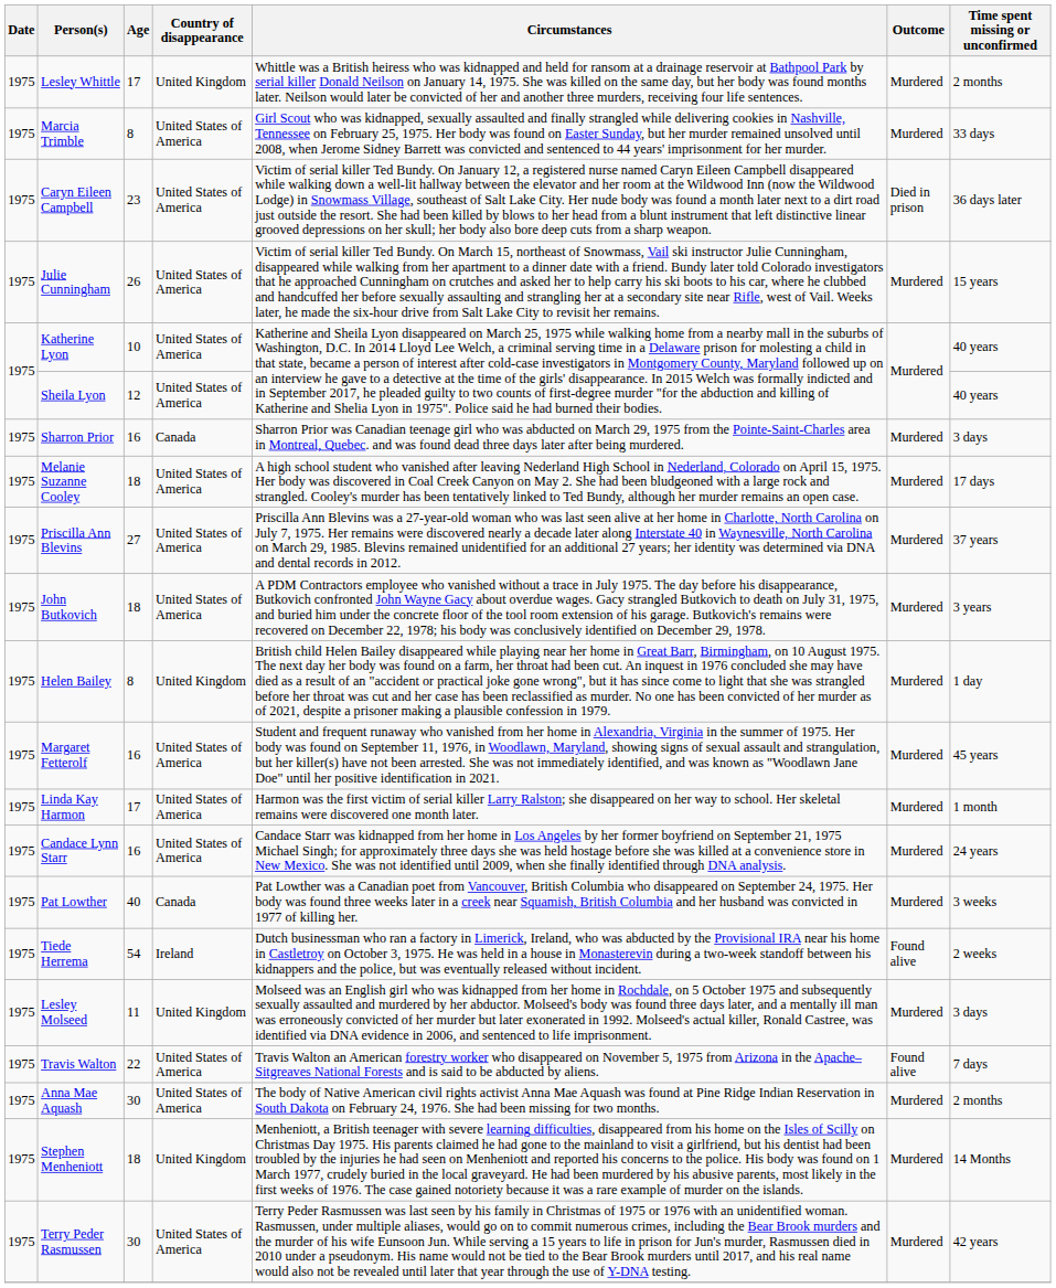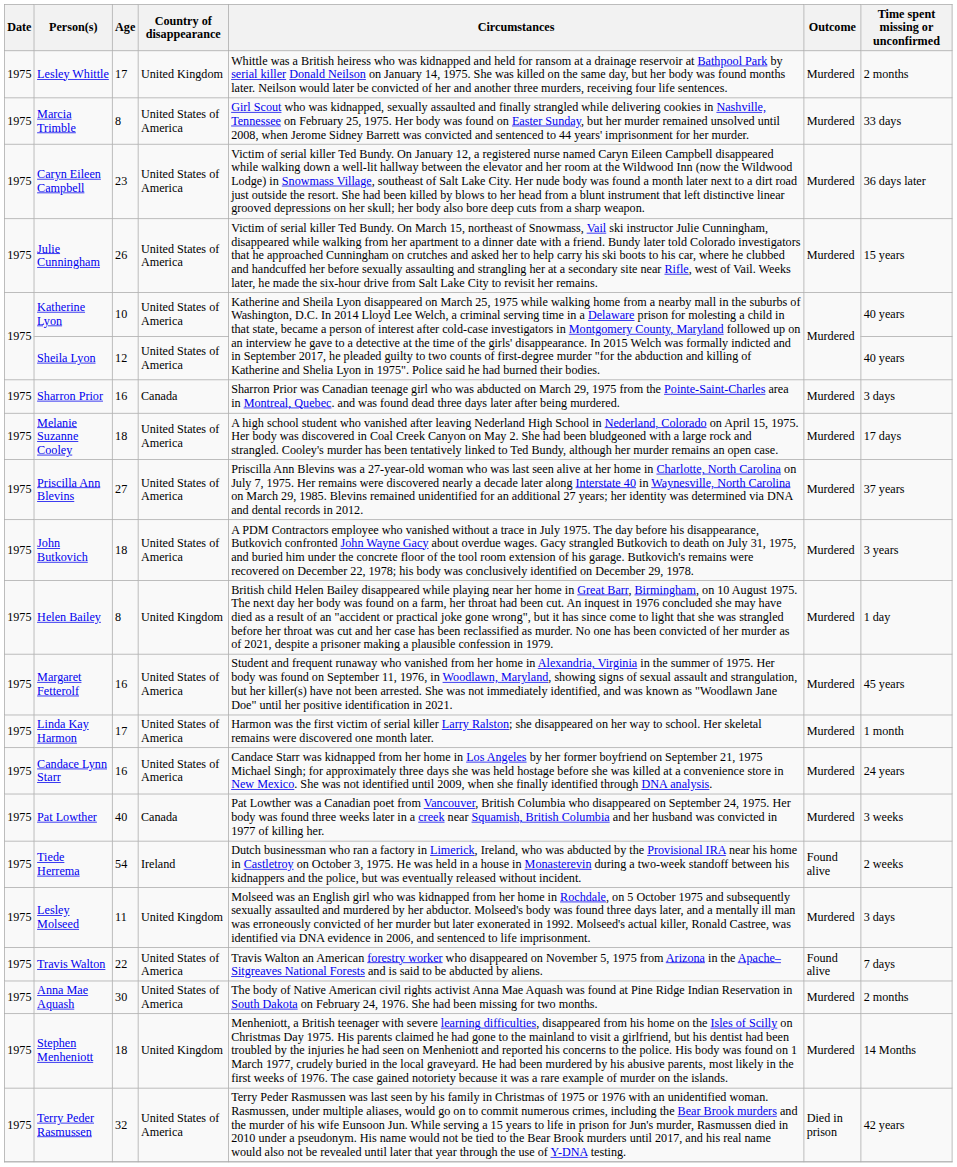 <table class="wikitable sortable zebra">
 <tr>
 <th data-sort-type="isoDate">Date</th>
 <th data-sort-type="text">Person(s)</th>
 <th data-sort-type="text">Age</th>
 <th>Country of disappearance</th>
 <th class="unsortable">Circumstances</th>
 <th data-sort-type="text">Outcome</th>
 <th data-sort-type="value">Time spent missing or unconfirmed</th>
 </tr>
 <tr>
 <td>1975</td>
 <td><a href='#'>Lesley Whittle</a></td>
 <td>17</td>
 <td>United Kingdom</td>
 <td>Whittle was a British heiress who was kidnapped and held for ransom at a drainage reservoir at <a href='#'>Bathpool Park</a> by <a href='#'>serial killer</a> <a href='#'>Donald Neilson</a> on January 14, 1975. She was killed on the same day, but her body was found months later. Neilson would later be convicted of her and another three murders, receiving four life sentences.</td>
 <td>Murdered</td>
 <td>2 months</td>
 </tr>
 <tr>
 <td>1975</td>
 <td><a href='#'>Marcia Trimble</a></td>
 <td>8</td>
 <td>United States of America</td>
 <td><a href='#'>Girl Scout</a> who was kidnapped, sexually assaulted and finally strangled while delivering cookies in <a href='#'>Nashville, Tennessee</a> on February 25, 1975. Her body was found on <a href='#'>Easter Sunday</a>, but her murder remained unsolved until 2008, when Jerome Sidney Barrett was convicted and sentenced to 44 years' imprisonment for her murder.</td>
 <td>Murdered</td>
 <td>33 days</td>
 </tr>
 <tr>
 <td data-sort-value="1975-01-12" rowspan="1">1975</td>
 <td><a href='#'>Caryn Eileen Campbell</a></td>
 <td>23</td>
 <td>United States of America</td>
 <td>Victim of serial killer Ted Bundy. On January 12, a registered nurse named Caryn Eileen Campbell disappeared while walking down a well-lit hallway between the elevator and her room at the Wildwood Inn (now the Wildwood Lodge) in <a href='#'>Snowmass Village</a>,  southeast of Salt Lake City. Her nude body was found a month later next to a dirt road just outside the resort. She had been killed by blows to her head from a blunt instrument that left distinctive linear grooved depressions on her skull; her body also bore deep cuts from a sharp weapon.</td>
-<td>Died in prison</td>
+<td>Murdered</td>
 <td data-sort-value="14600">36 days later</td>
 </tr>
 <tr>
 <td data-sort-value="1975-03-15" rowspan="1">1975</td>
 <td><a href='#'>Julie Cunningham</a></td>
 <td>26</td>
 <td>United States of America</td>
 <td>Victim of serial killer Ted Bundy. On March 15,  northeast of Snowmass, <a href='#'>Vail</a> ski instructor Julie Cunningham, disappeared while walking from her apartment to a dinner date with a friend. Bundy later told Colorado investigators that he approached Cunningham on crutches and asked her to help carry his ski boots to his car, where he clubbed and handcuffed her before sexually assaulting and strangling her at a secondary site near <a href='#'>Rifle</a>,  west of Vail. Weeks later, he made the six-hour drive from Salt Lake City to revisit her remains.</td>
 <td>Murdered</td>
 <td data-sort-value="14600">15 years</td>
 </tr>
 <tr>
 <td data-sort-value="1975-03-25" rowspan="2">1975</td>
 <td><a href='#'>Katherine Lyon</a></td>
 <td>10</td>
 <td>United States of America</td>
 <td rowspan="2">Katherine and Sheila Lyon disappeared on March 25, 1975 while walking home from a nearby mall in the suburbs of Washington, D.C. In 2014 Lloyd Lee Welch, a criminal serving time in a <a href='#'>Delaware</a> prison for molesting a child in that state, became a person of interest after cold-case investigators in <a href='#'>Montgomery County, Maryland</a> followed up on an interview he gave to a detective at the time of the girls' disappearance. In 2015 Welch was formally indicted and in September 2017, he pleaded guilty to two counts of first-degree murder "for the abduction and killing of Katherine and Shelia Lyon in 1975". Police said he had burned their bodies.</td>
 <td rowspan="2">Murdered</td>
 <td data-sort-value="14600">40 years</td>
 </tr>
 <tr>
 <td><a href='#'>Sheila Lyon</a></td>
 <td>12</td>
 <td>United States of America</td>
 <td data-sort-value="14600">40 years</td>
 </tr>
 <tr>
 <td>1975</td>
 <td><a href='#'>Sharron Prior</a></td>
 <td>16</td>
 <td>Canada</td>
 <td>Sharron Prior was Canadian teenage girl who was abducted on March 29, 1975 from the <a href='#'>Pointe-Saint-Charles</a> area in <a href='#'>Montreal, Quebec</a>. and was found dead three days later after being murdered.</td>
 <td>Murdered</td>
 <td>3 days</td>
 </tr>
 <tr>
 <td data-sort-value="1975-04-15">1975</td>
 <td><a href='#'>Melanie Suzanne Cooley</a></td>
 <td>18</td>
 <td>United States of America</td>
 <td>A high school student who vanished after leaving Nederland High School in <a href='#'>Nederland, Colorado</a> on April 15, 1975. Her body was discovered in Coal Creek Canyon on May 2. She had been bludgeoned with a large rock and strangled. Cooley's murder has been tentatively linked to Ted Bundy, although her murder remains an open case.</td>
 <td>Murdered</td>
 <td data-sort-value="13514">17 days</td>
 </tr>
 <tr>
 <td data-sort-value="1975-07-07">1975</td>
 <td><a href='#'>Priscilla Ann Blevins</a></td>
 <td>27</td>
 <td>United States of America</td>
 <td>Priscilla Ann Blevins was a 27-year-old woman who was last seen alive at her home in <a href='#'>Charlotte, North Carolina</a> on July 7, 1975. Her remains were discovered nearly a decade later along <a href='#'>Interstate 40</a> in <a href='#'>Waynesville, North Carolina</a> on March 29, 1985. Blevins remained unidentified for an additional 27 years; her identity was determined via DNA and dental records in 2012.</td>
 <td>Murdered</td>
 <td data-sort-value="13514">37 years</td>
 </tr>
 <tr>
 <td data-sort-value="1975-07-31">1975</td>
 <td><a href='#'>John Butkovich</a></td>
 <td data-sort-value="018">18</td>
 <td>United States of America</td>
 <td>A PDM Contractors employee who vanished without a trace in July 1975. The day before his disappearance, Butkovich confronted <a href='#'>John Wayne Gacy</a> about overdue wages. Gacy strangled Butkovich to death on July 31, 1975, and buried him under the concrete floor of the tool room extension of his garage. Butkovich's remains were recovered on December 22, 1978; his body was conclusively identified on December 29, 1978.</td>
 <td>Murdered</td>
 <td data-sort-value="1247">3 years</td>
 </tr>
 <tr>
 <td>1975</td>
 <td><a href='#'>Helen Bailey</a></td>
 <td>8</td>
 <td>United Kingdom</td>
 <td>British child Helen Bailey disappeared while playing near her home in <a href='#'>Great Barr</a>, <a href='#'>Birmingham</a>, on 10 August 1975. The next day her body was found on a farm, her throat had been cut. An inquest in 1976 concluded she may have died as a result of an "accident or practical joke gone wrong", but it has since come to light that she was strangled before her throat was cut and her case has been reclassified as murder. No one has been convicted of her murder as of 2021, despite a prisoner making a plausible confession in 1979.</td>
 <td>Murdered</td>
 <td>1 day</td>
 </tr>
 <tr>
 <td>1975</td>
 <td><a href='#'>Margaret Fetterolf</a></td>
 <td>16</td>
 <td>United States of America</td>
 <td>Student and frequent runaway who vanished from her home in <a href='#'>Alexandria, Virginia</a> in the summer of 1975. Her body was found on September 11, 1976, in <a href='#'>Woodlawn, Maryland</a>, showing signs of sexual assault and strangulation, but her killer(s) have not been arrested. She was not immediately identified, and was known as "Woodlawn Jane Doe" until her positive identification in 2021.</td>
 <td>Murdered</td>
 <td>45 years</td>
 </tr>
 <tr>
 <td>1975</td>
 <td><a href='#'>Linda Kay Harmon</a></td>
 <td>17</td>
 <td>United States of America</td>
 <td>Harmon was the first victim of serial killer <a href='#'>Larry Ralston</a>; she disappeared on her way to school. Her skeletal remains were discovered one month later.</td>
 <td>Murdered</td>
 <td>1 month</td>
 </tr>
 <tr>
 <td>1975</td>
 <td><a href='#'>Candace Lynn Starr</a></td>
 <td>16</td>
 <td>United States of America</td>
 <td>Candace Starr was kidnapped from her home in <a href='#'>Los Angeles</a> by her former boyfriend on September 21, 1975 Michael Singh; for approximately three days she was held hostage before she was killed at a convenience store in <a href='#'>New Mexico</a>. She was not identified until 2009, when she finally identified through <a href='#'>DNA analysis</a>.</td>
 <td>Murdered</td>
 <td>24 years</td>
 </tr>
 <tr>
 <td data-sort-value="1975-09-24">1975</td>
 <td><a href='#'>Pat Lowther</a></td>
 <td>40</td>
 <td>Canada</td>
 <td>Pat Lowther was a Canadian poet from <a href='#'>Vancouver</a>, British Columbia who disappeared on September 24, 1975. Her body was found three weeks later in a <a href='#'>creek</a> near <a href='#'>Squamish, British Columbia</a> and her husband was convicted in 1977 of killing her.</td>
 <td>Murdered</td>
 <td data-sort-value="0021">3 weeks</td>
 </tr>
 <tr>
 <td>1975</td>
 <td><a href='#'>Tiede Herrema</a></td>
 <td>54</td>
 <td>Ireland</td>
 <td>Dutch businessman who ran a factory in <a href='#'>Limerick</a>, Ireland, who was abducted by the <a href='#'>Provisional IRA</a> near his home in <a href='#'>Castletroy</a> on October 3, 1975. He was held in a house in <a href='#'>Monasterevin</a> during a two-week standoff between his kidnappers and the police, but was eventually released without incident.</td>
 <td>Found alive</td>
 <td>2 weeks</td>
 </tr>
 <tr>
 <td>1975</td>
 <td><a href='#'>Lesley Molseed</a></td>
 <td>11</td>
 <td>United Kingdom</td>
 <td>Molseed was an English girl who was kidnapped from her home in <a href='#'>Rochdale</a>, on 5 October 1975 and subsequently sexually assaulted and murdered by her abductor. Molseed's body was found three days later, and a mentally ill man was erroneously convicted of her murder but later exonerated in 1992. Molseed's actual killer, Ronald Castree, was identified via DNA evidence in 2006, and sentenced to life imprisonment.</td>
 <td>Murdered</td>
 <td>3 days</td>
 </tr>
 <tr>
 <td>1975</td>
 <td><a href='#'>Travis Walton</a></td>
 <td>22</td>
 <td>United States of America</td>
 <td>Travis Walton an American <a href='#'>forestry worker</a> who disappeared on November 5, 1975 from <a href='#'>Arizona</a> in the <a href='#'>Apache–Sitgreaves National Forests</a> and is said to be abducted by aliens.</td>
 <td>Found alive</td>
 <td data-sort-value="0060">7 days</td>
 </tr>
 <tr>
 <td>1975</td>
 <td><a href='#'>Anna Mae Aquash</a></td>
 <td>30</td>
 <td>United States of America</td>
 <td>The body of Native American civil rights activist Anna Mae Aquash was found at Pine Ridge Indian Reservation in <a href='#'>South Dakota</a> on February 24, 1976. She had been missing for two months.</td>
 <td>Murdered</td>
 <td data-sort-value="0060">2 months</td>
 </tr>
 <tr>
 <td>1975</td>
 <td><a href='#'>Stephen Menheniott</a></td>
 <td>18</td>
 <td>United Kingdom</td>
 <td>Menheniott, a British teenager with severe <a href='#'>learning difficulties</a>, disappeared from his home on the <a href='#'>Isles of Scilly</a> on Christmas Day 1975. His parents claimed he had gone to the mainland to visit a girlfriend, but his dentist had been troubled by the injuries he had seen on Menheniott and reported his concerns to the police. His body was found on 1 March 1977, crudely buried in the local graveyard. He had been murdered by his abusive parents, most likely in the first weeks of 1976. The case gained notoriety because it was a rare example of murder on the islands.</td>
 <td>Murdered</td>
 <td>14 Months</td>
 </tr>
 <tr>
 <td>1975</td>
 <td><a href='#'>Terry Peder Rasmussen</a></td>
-<td>30</td>
+<td>32</td>
 <td>United States of America</td>
 <td>Terry Peder Rasmussen was last seen by his family in Christmas of 1975 or 1976 with an unidentified woman. Rasmussen, under multiple aliases, would go on to commit numerous crimes, including the <a href='#'>Bear Brook murders</a> and the murder of his wife Eunsoon Jun. While serving a 15 years to life in prison for Jun's murder, Rasmussen died in 2010 under a pseudonym. His name would not be tied to the Bear Brook murders until 2017, and his real name would also not be revealed until later that year through the use of <a href='#'>Y-DNA</a> testing.</td>
-<td>Murdered</td>
+<td>Died in prison</td>
 <td>42 years</td>
 </tr>
 <tr>
 </tr>
 </table>
